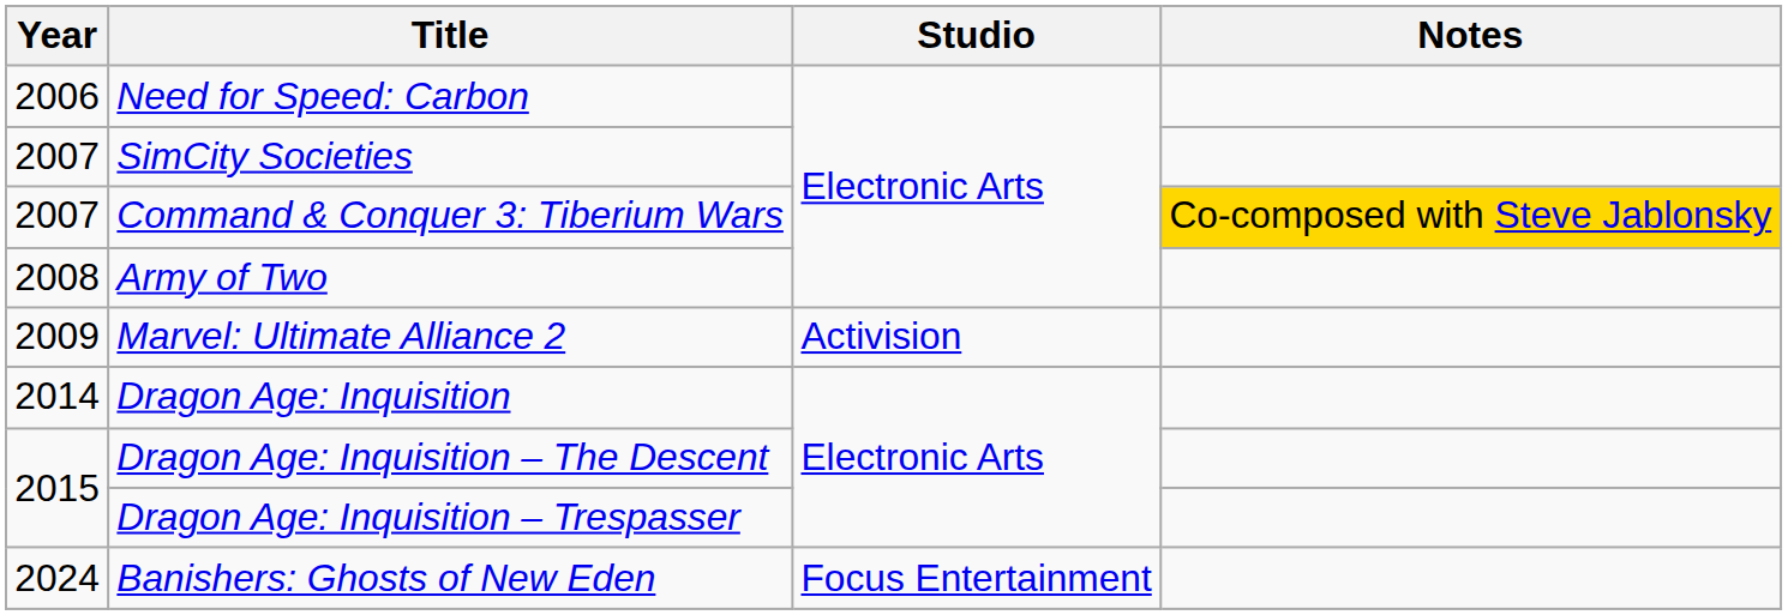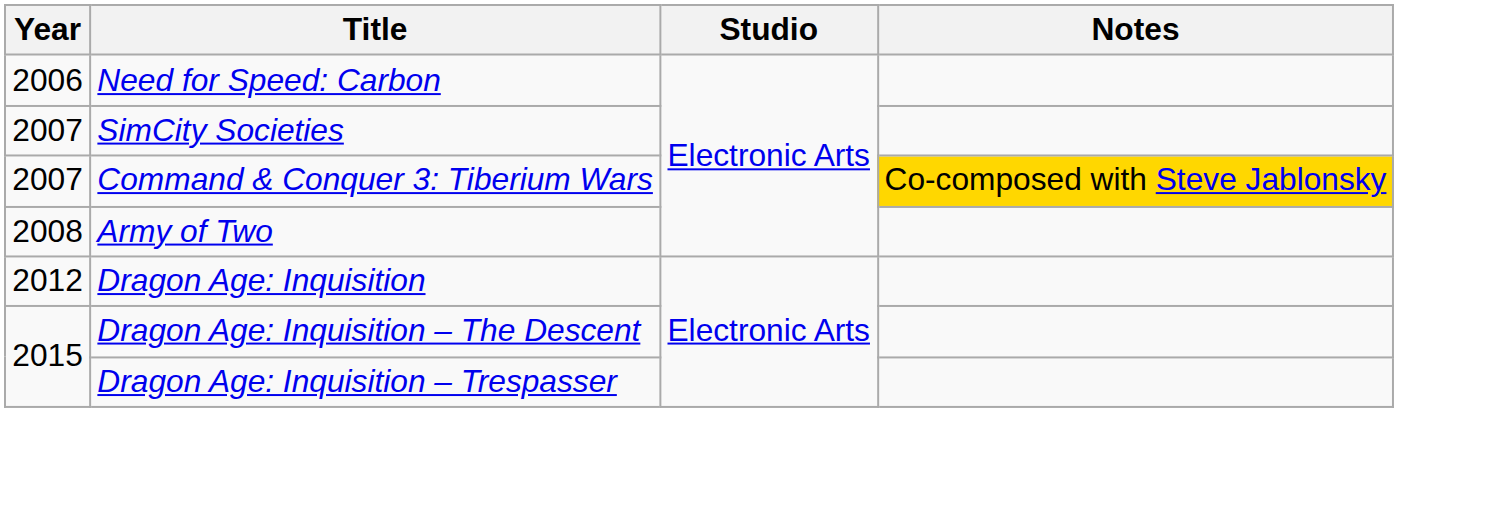 <table class="wikitable">
 <tr>
 <th>Year</th>
 <th>Title</th>
 <th>Studio</th>
 <th>Notes</th>
 </tr>
 <tr>
 <td>2006</td>
 <td><em><a href='#'>Need for Speed: Carbon</a></em></td>
 <td rowspan=4><a href='#'>Electronic Arts</a></td>
 <td></td>
 </tr>
 <tr>
 <td>2007</td>
 <td><em><a href='#'>SimCity Societies</a></em></td>
 <td></td>
 </tr>
 <tr>
 <td>2007</td>
 <td><em><a href='#'>Command & Conquer 3: Tiberium Wars</a></em></td>
 <td style="background: gold;">Co-composed with <a href='#'>Steve Jablonsky</a></td>
 </tr>
 <tr>
 <td>2008</td>
 <td><em><a href='#'>Army of Two</a></em></td>
 <td></td>
 </tr>
 <tr>
-<td>2009</td>
-<td><em><a href='#'>Marvel: Ultimate Alliance 2</a></em></td>
-<td><a href='#'>Activision</a></td>
-<td></td>
-</tr>
-<tr>
-<td>2014</td>
+<td>2012</td>
 <td><em><a href='#'>Dragon Age: Inquisition</a></em></td>
 <td rowspan=3><a href='#'>Electronic Arts</a></td>
 <td></td>
 </tr>
 <tr>
 <td rowspan=2>2015</td>
 <td><em><a href='#'>Dragon Age: Inquisition – The Descent</a></em></td>
 <td></td>
 </tr>
 <tr>
 <td><em><a href='#'>Dragon Age: Inquisition – Trespasser</a></em></td>
 <td></td>
 </tr>
-<tr>
-<td>2024</td>
-<td><em><a href='#'>Banishers: Ghosts of New Eden</a></em></td>
-<td><a href='#'>Focus Entertainment</a></td>
-<td></td>
-</tr>
 </table>
